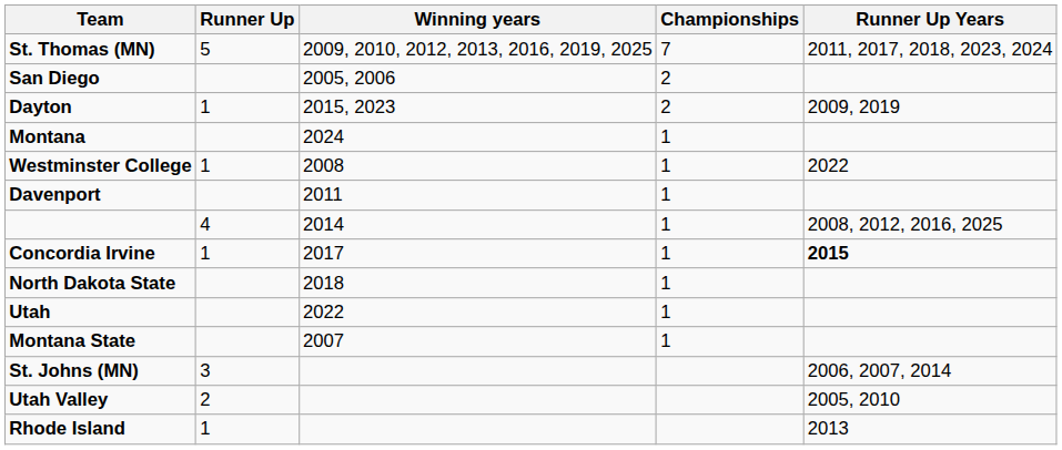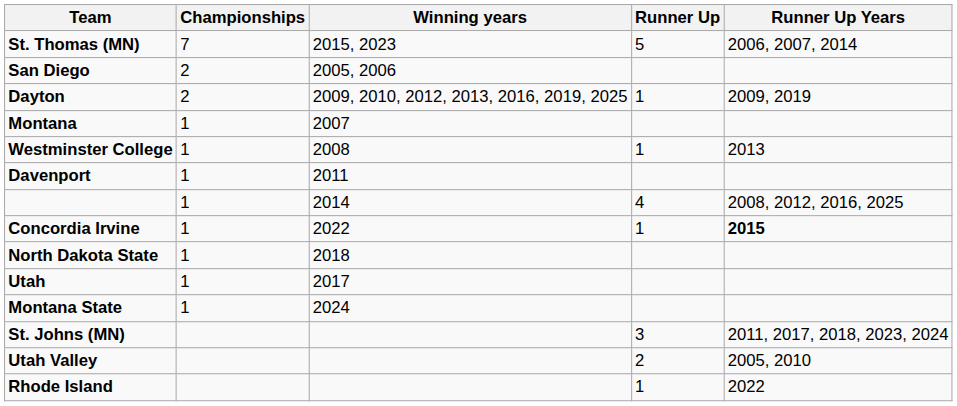 <table class="wikitable">
 <tr>
 <th>Team</th>
+<th>Championships</th>
+<th>Winning years</th>
 <th>Runner Up</th>
-<th>Winning years</th>
-<th>Championships</th>
 <th>Runner Up Years</th>
 </tr>
 <tr>
 <td style=><strong>St. Thomas (MN)</strong></td>
+<td>7</td>
+<td>2015, 2023</td>
 <td>5</td>
-<td>2009, 2010, 2012, 2013, 2016, 2019, 2025</td>
-<td>7</td>
-<td>2011, 2017, 2018, 2023, 2024</td>
+<td>2006, 2007, 2014</td>
 </tr>
 <tr>
 <td style=><strong>San Diego</strong></td>
+<td>2</td>
+<td>2005, 2006</td>
 <td></td>
-<td>2005, 2006</td>
-<td>2</td>
 <td></td>
 </tr>
 <tr>
 <td style=><strong>Dayton</strong></td>
+<td>2</td>
+<td>2009, 2010, 2012, 2013, 2016, 2019, 2025</td>
 <td>1</td>
-<td>2015, 2023</td>
-<td>2</td>
 <td>2009, 2019</td>
 </tr>
 <tr>
 <td style=><strong>Montana</strong></td>
+<td>1</td>
+<td>2007</td>
 <td></td>
-<td>2024</td>
-<td>1</td>
 <td></td>
 </tr>
 <tr>
 <td style=><strong>Westminster College</strong></td>
 <td>1</td>
 <td>2008</td>
 <td>1</td>
-<td>2022</td>
+<td>2013</td>
 </tr>
 <tr>
 <td style=><strong>Davenport</strong></td>
+<td>1</td>
+<td>2011</td>
 <td></td>
-<td>2011</td>
-<td>1</td>
 <td></td>
 </tr>
 <tr>
 <td style=><strong></strong></td>
+<td>1</td>
+<td>2014</td>
 <td>4</td>
-<td>2014</td>
-<td>1</td>
 <td>2008, 2012, 2016, 2025</td>
 </tr>
 <tr>
 <td style=><strong>Concordia Irvine</strong></td>
 <td>1</td>
-<td>2017</td>
+<td>2022</td>
 <td>1</td>
 <td><strong>2015</strong></td>
 </tr>
 <tr>
 <td style=><strong>North Dakota State</strong></td>
+<td>1</td>
+<td>2018</td>
 <td></td>
-<td>2018</td>
-<td>1</td>
 <td></td>
 </tr>
 <tr>
 <td style=><strong>Utah</strong></td>
+<td>1</td>
+<td>2017</td>
 <td></td>
-<td>2022</td>
-<td>1</td>
 <td></td>
 </tr>
 <tr>
 <td style=><strong>Montana State</strong></td>
+<td>1</td>
+<td>2024</td>
 <td></td>
-<td>2007</td>
-<td>1</td>
 <td></td>
 </tr>
 <tr>
 <td style=><strong>St. Johns (MN)</strong></td>
-<td>3</td>
 <td></td>
 <td></td>
-<td>2006, 2007, 2014</td>
+<td>3</td>
+<td>2011, 2017, 2018, 2023, 2024</td>
 </tr>
 <tr>
 <td style=><strong>Utah Valley</strong></td>
-<td>2</td>
 <td></td>
 <td></td>
+<td>2</td>
 <td>2005, 2010</td>
 </tr>
 <tr>
 <td style=><strong>Rhode Island</strong></td>
-<td>1</td>
 <td></td>
 <td></td>
-<td>2013</td>
+<td>1</td>
+<td>2022</td>
 </tr>
 </table>
